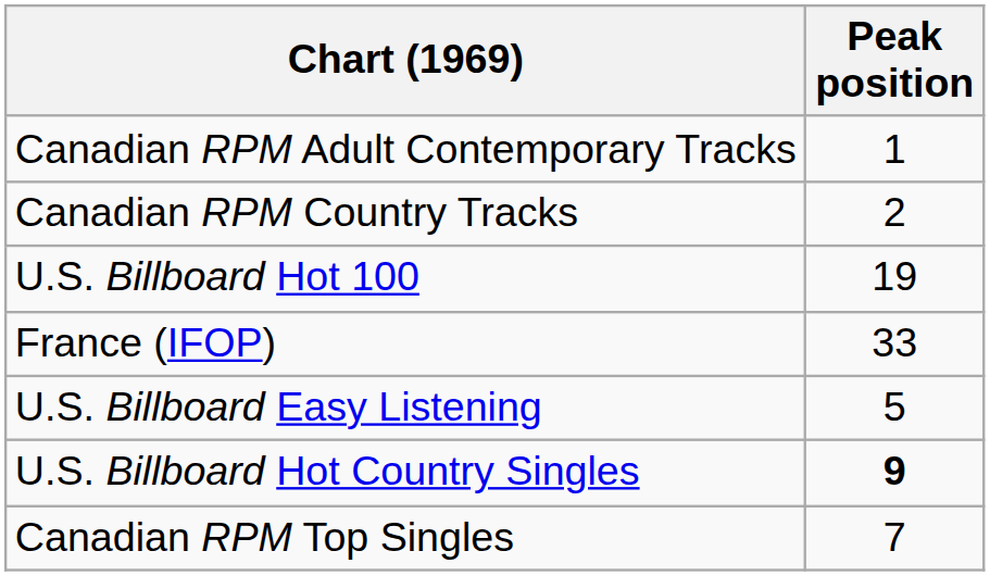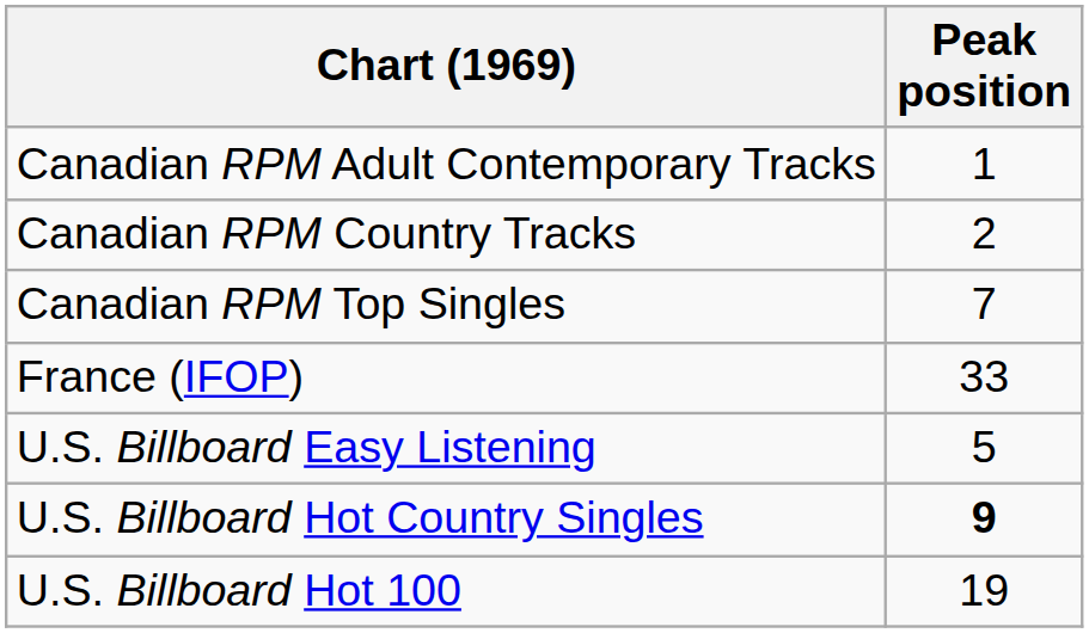 <table class="wikitable sortable">
 <tr>
 <th>Chart (1969)</th>
 <th>Peak<br>position</th>
 </tr>
 <tr>
 <td>Canadian <em>RPM</em> Adult Contemporary Tracks</td>
 <td align="center">1</td>
 </tr>
 <tr>
 <td>Canadian <em>RPM</em> Country Tracks</td>
 <td align="center">2</td>
 </tr>
 <tr>
-<td>U.S. <em>Billboard</em> <a href='#'>Hot 100</a></td>
-<td align="center">19</td>
+<td>Canadian <em>RPM</em> Top Singles</td>
+<td align="center">7</td>
 </tr>
 <tr>
 <td>France (<a href='#'>IFOP</a>)</td>
 <td align="center">33</td>
 </tr>
 <tr>
 <td>U.S. <em>Billboard</em> <a href='#'>Easy Listening</a></td>
 <td align="center">5</td>
 </tr>
 <tr>
 <td>U.S. <em>Billboard</em> <a href='#'>Hot Country Singles</a></td>
 <td align="center"><strong>9</strong></td>
 </tr>
 <tr>
-<td>Canadian <em>RPM</em> Top Singles</td>
-<td align="center">7</td>
+<td>U.S. <em>Billboard</em> <a href='#'>Hot 100</a></td>
+<td align="center">19</td>
 </tr>
 </table>
